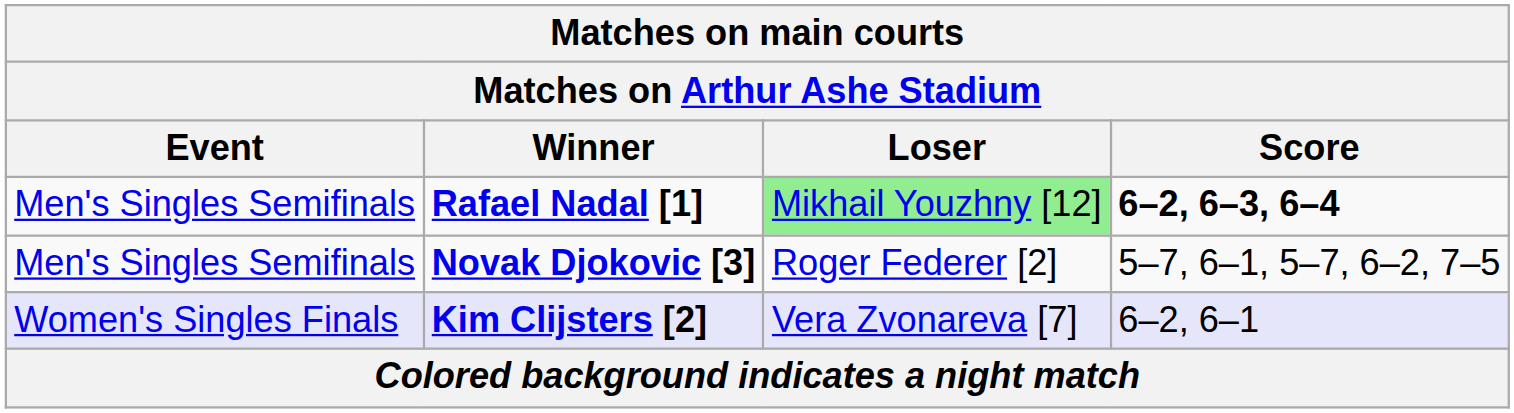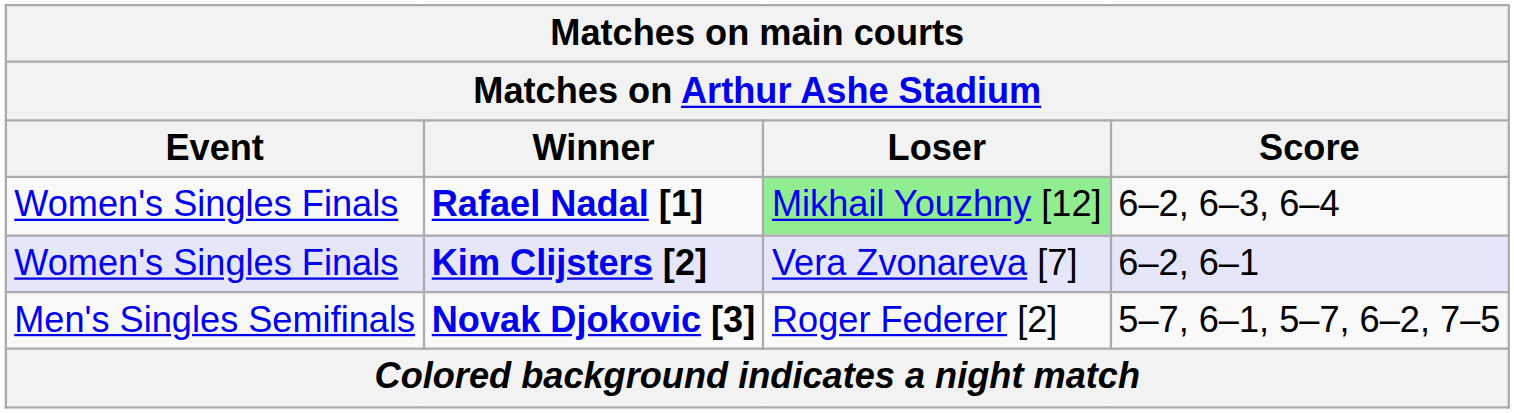 <table class="wikitable collapsible uncollapsed" style="margin:auto;">
 <tr>
 <th colspan=4><strong>Matches on main courts</strong></th>
 </tr>
 <tr>
 <th colspan=4>Matches on <a href='#'>Arthur Ashe Stadium</a></th>
 </tr>
 <tr>
 <th>Event</th>
 <th>Winner</th>
 <th>Loser</th>
 <th>Score</th>
 </tr>
 <tr>
-<td><a href='#'>Men's Singles Semifinals</a></td>
+<td><a href='#'>Women's Singles Finals</a></td>
 <td> <strong><a href='#'>Rafael Nadal</a> [1]</strong></td>
 <td style="background: lightgreen;"> <a href='#'>Mikhail Youzhny</a> [12]</td>
-<td><strong>6–2, 6–3, 6–4</strong></td>
-</tr>
-<tr>
-<td><a href='#'>Men's Singles Semifinals</a></td>
-<td> <strong><a href='#'>Novak Djokovic</a> [3] </strong></td>
-<td> <a href='#'>Roger Federer</a> [2]</td>
-<td>5–7, 6–1, 5–7, 6–2, 7–5</td>
+<td>6–2, 6–3, 6–4</td>
 </tr>
 <tr bgcolor=lavender>
 <td><a href='#'>Women's Singles Finals</a></td>
 <td> <strong><a href='#'>Kim Clijsters</a> [2] </strong></td>
 <td> <a href='#'>Vera Zvonareva</a> [7]</td>
 <td>6–2, 6–1</td>
 </tr>
 <tr>
+<td><a href='#'>Men's Singles Semifinals</a></td>
+<td> <strong><a href='#'>Novak Djokovic</a> [3] </strong></td>
+<td> <a href='#'>Roger Federer</a> [2]</td>
+<td>5–7, 6–1, 5–7, 6–2, 7–5</td>
+</tr>
+<tr>
 <th colspan=4><em>Colored background indicates a night match</em></th>
 </tr>
 </table>
